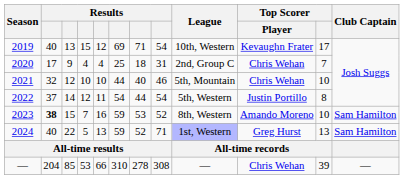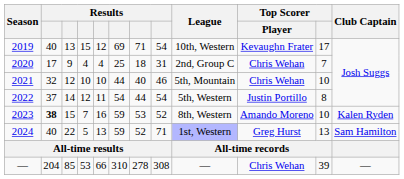 <table class="wikitable" style="text-align: center">
 <tr>
 <th rowspan="2" scope="col">Season</th>
 <th colspan="7" class="unsortable">Results</th>
 <th rowspan="2">League </th>
 <th colspan="2" scope="col" class="unsortable">Top Scorer </th>
 <th rowspan="2">Club Captain</th>
 </tr>
 <tr>
 <th></th>
 <th></th>
 <th></th>
 <th></th>
 <th></th>
 <th></th>
 <th> </th>
 <th>Player</th>
 <th></th>
 </tr>
 <tr>
 <td><a href='#'>2019</a></td>
 <td>40</td>
 <td>13</td>
 <td>15</td>
 <td>12</td>
 <td>69</td>
 <td>71</td>
 <td>54</td>
 <td>10th, Western</td>
 <td> <a href='#'>Kevaughn Frater</a></td>
 <td>17</td>
 <td rowspan="4"> <a href='#'>Josh Suggs</a></td>
 </tr>
 <tr>
 <td><a href='#'>2020</a></td>
 <td>17</td>
 <td>9</td>
 <td>4</td>
 <td>4</td>
 <td>25</td>
 <td>18</td>
 <td>31</td>
 <td>2nd, Group C</td>
 <td> <a href='#'>Chris Wehan</a></td>
 <td>7</td>
 </tr>
 <tr>
 <td><a href='#'>2021</a></td>
 <td>32</td>
 <td>12</td>
 <td>10</td>
 <td>10</td>
 <td>44</td>
 <td>40</td>
 <td>46</td>
 <td>5th, Mountain</td>
 <td> <a href='#'>Chris Wehan</a></td>
 <td>10</td>
 </tr>
 <tr>
 <td><a href='#'>2022</a></td>
 <td>37</td>
 <td>14</td>
 <td>12</td>
 <td>11</td>
 <td>54</td>
 <td>44</td>
 <td>54</td>
 <td>5th, Western</td>
 <td> <a href='#'>Justin Portillo</a></td>
 <td>8</td>
 </tr>
 <tr>
 <td><a href='#'>2023</a></td>
 <td><strong>38</strong></td>
 <td>15</td>
 <td>7</td>
 <td>16</td>
 <td>59</td>
 <td>53</td>
 <td>52</td>
 <td>8th, Western</td>
 <td> <a href='#'>Amando Moreno</a></td>
 <td>10</td>
-<td> <a href='#'>Sam Hamilton</a></td>
+<td> <a href='#'>Kalen Ryden</a></td>
 </tr>
 <tr>
 <td><a href='#'>2024</a></td>
 <td>40</td>
 <td>22</td>
 <td>5</td>
 <td>13</td>
 <td>59</td>
 <td>52</td>
 <td>71</td>
 <td bgcolor="B3B7FF">1st, Western</td>
 <td> <a href='#'>Greg Hurst</a></td>
 <td>13</td>
 <td> <a href='#'>Sam Hamilton</a></td>
 </tr>
 <tr>
 <th colspan="8">All-time results </th>
 <th colspan="3">All-time records</th>
 <th></th>
 </tr>
 <tr>
 <td>—</td>
 <td>204</td>
 <td>85</td>
 <td>53</td>
 <td>66</td>
 <td>310</td>
 <td>278</td>
 <td>308</td>
 <td>—</td>
 <td> <a href='#'>Chris Wehan</a></td>
 <td>39</td>
 <td>—</td>
 </tr>
 </table>
